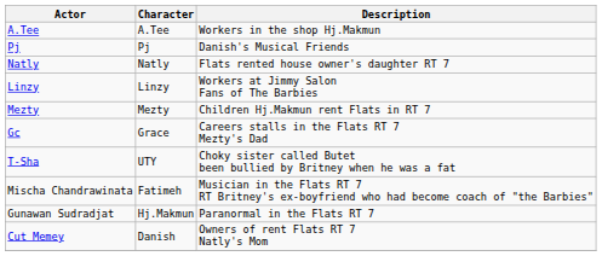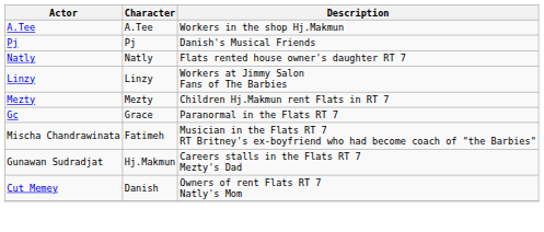 <table class="wikitable">
 <tr>
 <th>Actor</th>
 <th>Character</th>
 <th>Description</th>
 </tr>
 <tr>
 <td><a href='#'>A.Tee</a></td>
 <td>A.Tee</td>
 <td>Workers in the shop Hj.Makmun</td>
 </tr>
 <tr>
 <td><a href='#'>Pj</a></td>
 <td>Pj</td>
 <td>Danish's Musical Friends</td>
 </tr>
 <tr>
 <td><a href='#'>Natly</a></td>
 <td>Natly</td>
 <td>Flats rented house owner's daughter RT 7</td>
 </tr>
 <tr>
 <td><a href='#'>Linzy</a></td>
 <td>Linzy</td>
 <td>Workers at Jimmy Salon<br>Fans of The Barbies</td>
 </tr>
 <tr>
 <td><a href='#'>Mezty</a></td>
 <td>Mezty</td>
 <td>Children Hj.Makmun rent Flats in RT 7</td>
 </tr>
 <tr>
 <td><a href='#'>Gc</a></td>
 <td>Grace</td>
-<td>Careers stalls in the Flats RT 7<br>Mezty's Dad</td>
-</tr>
-<tr>
-<td><a href='#'>T-Sha</a></td>
-<td>UTY</td>
-<td>Choky sister called Butet<br>been bullied by Britney when he was a fat</td>
+<td>Paranormal in the Flats RT 7</td>
 </tr>
 <tr>
 <td>Mischa Chandrawinata</td>
 <td>Fatimeh</td>
 <td>Musician in the Flats RT 7<br>RT Britney's ex-boyfriend who had become coach of "the Barbies"</td>
 </tr>
 <tr>
 <td>Gunawan Sudradjat</td>
 <td>Hj.Makmun</td>
-<td>Paranormal in the Flats RT 7</td>
+<td>Careers stalls in the Flats RT 7<br>Mezty's Dad</td>
 </tr>
 <tr>
 <td><a href='#'>Cut Memey</a></td>
 <td>Danish</td>
 <td>Owners of rent Flats RT 7<br>Natly's Mom</td>
 </tr>
 <tr>
 </tr>
 </table>
